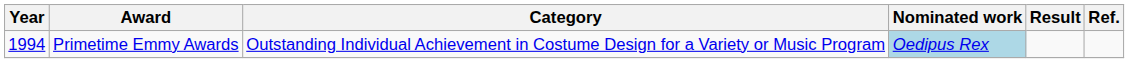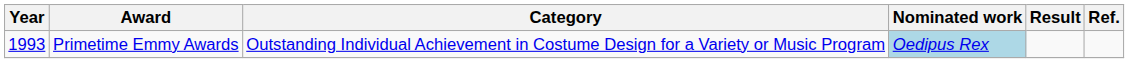 <table class="wikitable">
 <tr>
 <th>Year</th>
 <th>Award</th>
 <th>Category</th>
 <th>Nominated work</th>
 <th>Result</th>
 <th>Ref.</th>
 </tr>
 <tr>
-<td><a href='#'>1994</a></td>
+<td><a href='#'>1993</a></td>
 <td><a href='#'>Primetime Emmy Awards</a></td>
 <td><a href='#'>Outstanding Individual Achievement in Costume Design for a Variety or Music Program</a></td>
 <td style="background: lightblue;"><em><a href='#'>Oedipus Rex</a></em></td>
 <td></td>
 <td align="center"></td>
 </tr>
 <tr>
 </tr>
 </table>
